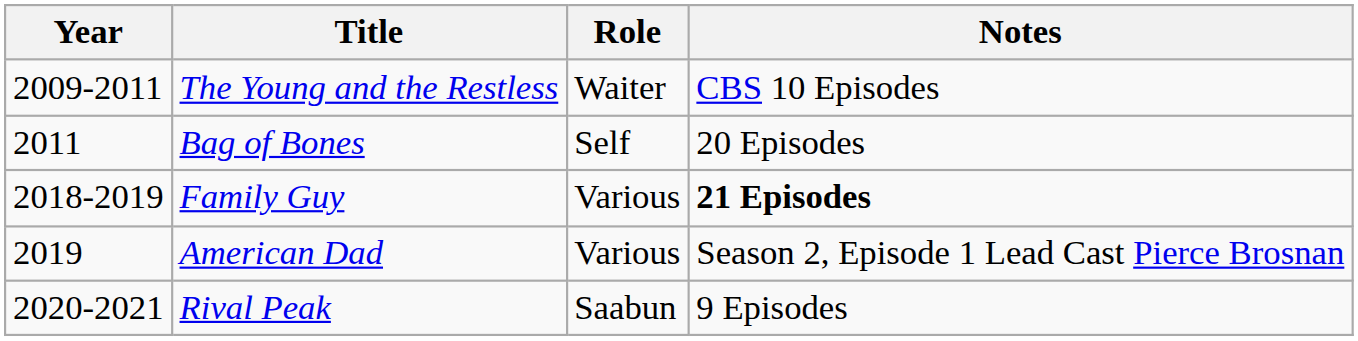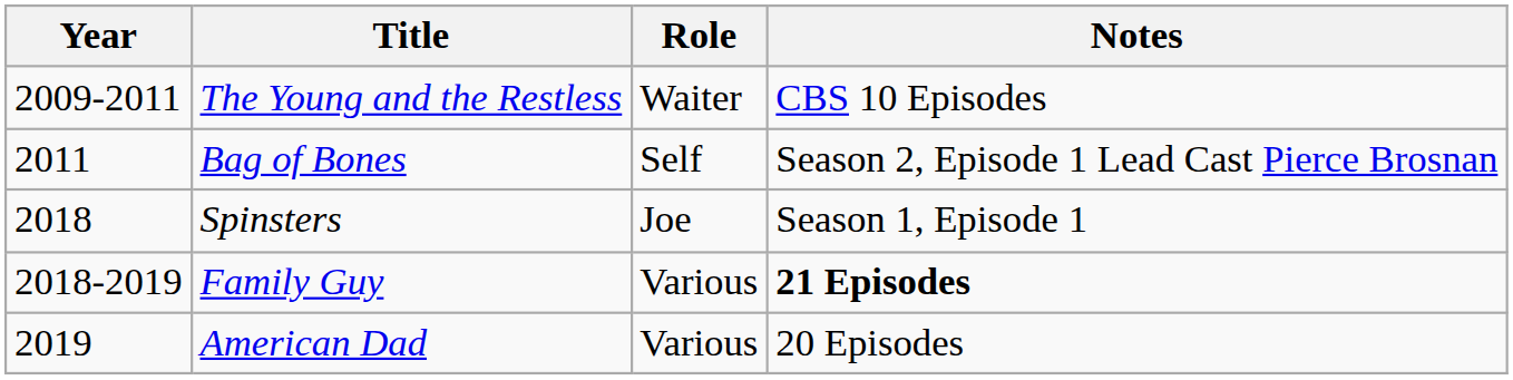 <table class="wikitable">
 <tr>
 <th>Year</th>
 <th>Title</th>
 <th>Role</th>
 <th>Notes</th>
 </tr>
 <tr>
 <td>2009-2011</td>
 <td><em><a href='#'>The Young and the Restless</a></em></td>
 <td>Waiter</td>
 <td><a href='#'>CBS</a> 10 Episodes</td>
 </tr>
 <tr>
 <td>2011</td>
 <td><em><a href='#'>Bag of Bones</a></em></td>
 <td>Self</td>
-<td>20 Episodes</td>
+<td>Season 2, Episode 1  Lead Cast <a href='#'>Pierce Brosnan</a></td>
+</tr>
+<tr>
+<td>2018</td>
+<td><em>Spinsters</em></td>
+<td>Joe</td>
+<td>Season 1, Episode 1</td>
 </tr>
 <tr>
 <td>2018-2019</td>
 <td><em><a href='#'>Family Guy</a></em></td>
 <td>Various</td>
 <td><strong>21 Episodes</strong></td>
 </tr>
 <tr>
 <td>2019</td>
 <td><em><a href='#'>American Dad</a></em></td>
 <td>Various</td>
-<td>Season 2, Episode 1  Lead Cast <a href='#'>Pierce Brosnan</a></td>
-</tr>
-<tr>
-<td>2020-2021</td>
-<td><em><a href='#'>Rival Peak</a></em></td>
-<td>Saabun</td>
-<td>9 Episodes</td>
+<td>20 Episodes</td>
 </tr>
 </table>
